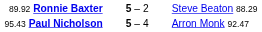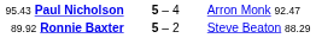 <table style="text-align:center">
 <tr>
 <th width=223></th>
 <th width=100></th>
 <th width=223></th>
 </tr>
 <tr>
+<td align=right><small>95.43</small> <strong><a href='#'>Paul Nicholson</a></strong> </td>
+<td><strong>5</strong> – 4</td>
+<td align=left> <a href='#'>Arron Monk</a> <small>92.47</small></td>
+</tr>
+<tr>
 <td align=right><small>89.92</small> <strong><a href='#'>Ronnie Baxter</a></strong> </td>
 <td><strong>5</strong> – 2</td>
 <td align=left> <a href='#'>Steve Beaton</a> <small>88.29</small></td>
 </tr>
-<tr>
-<td align=right><small>95.43</small> <strong><a href='#'>Paul Nicholson</a></strong> </td>
-<td><strong>5</strong> – 4</td>
-<td align=left> <a href='#'>Arron Monk</a> <small>92.47</small></td>
-</tr>
 </table>
